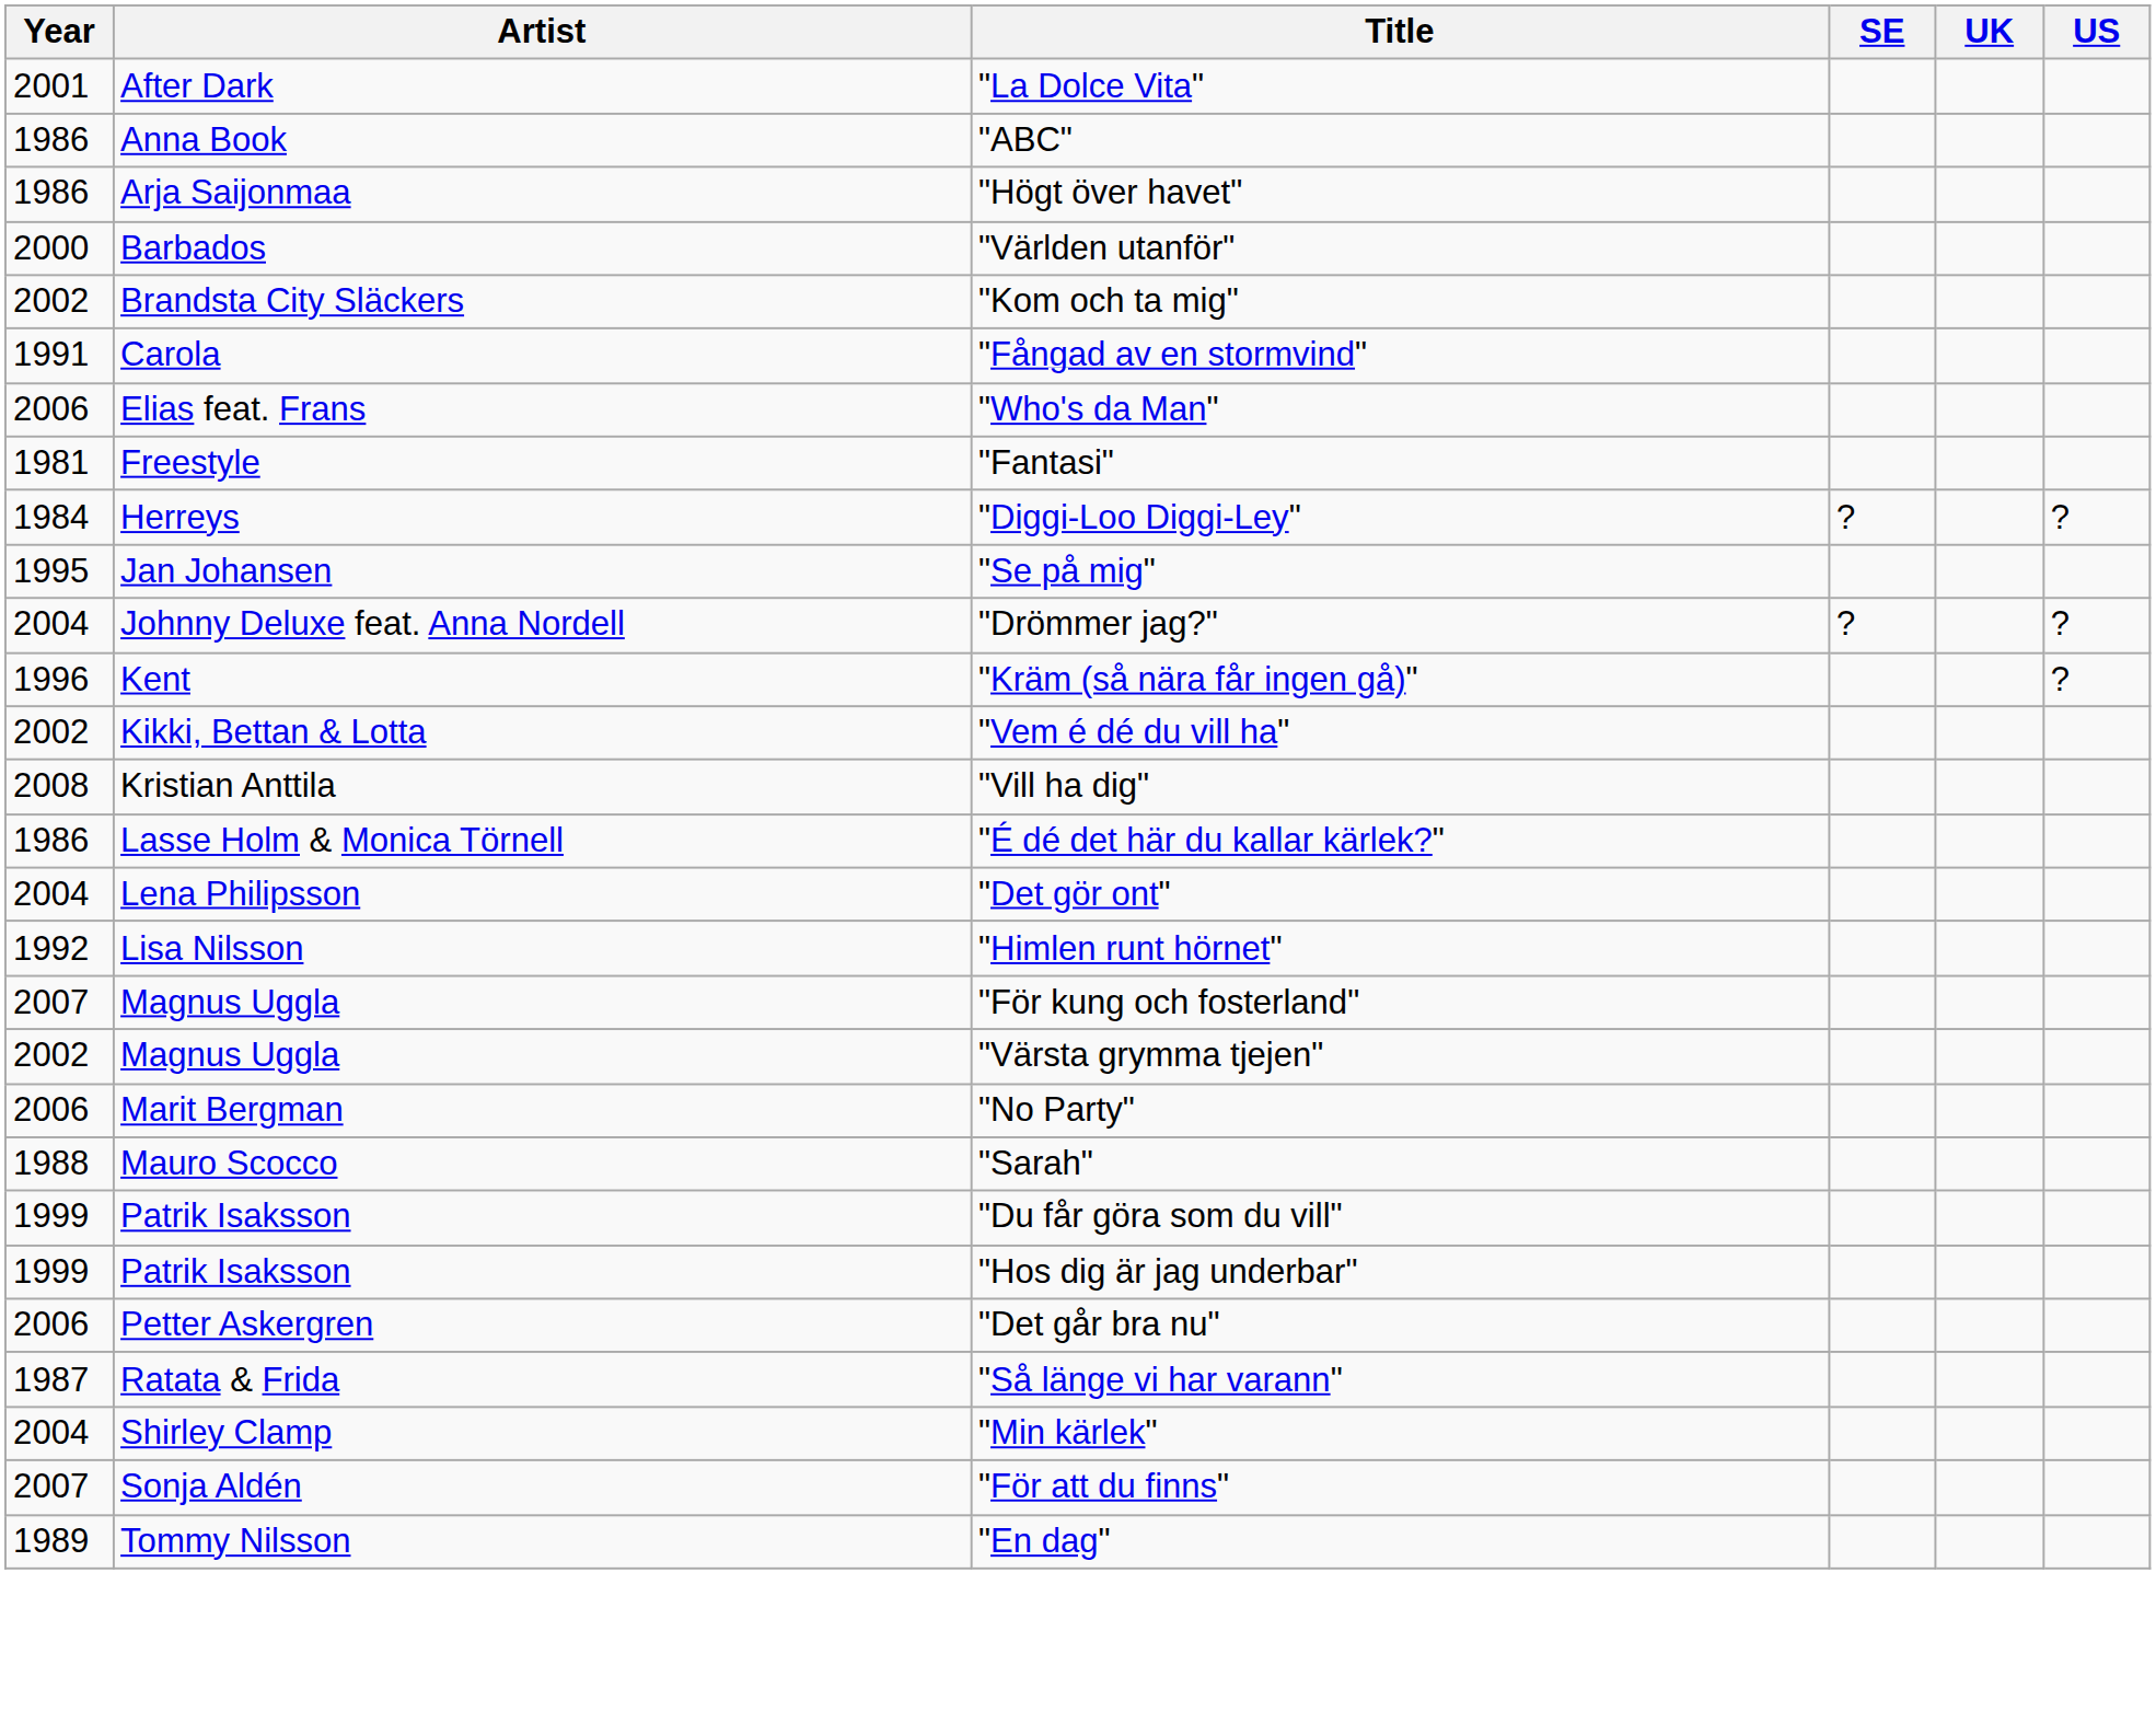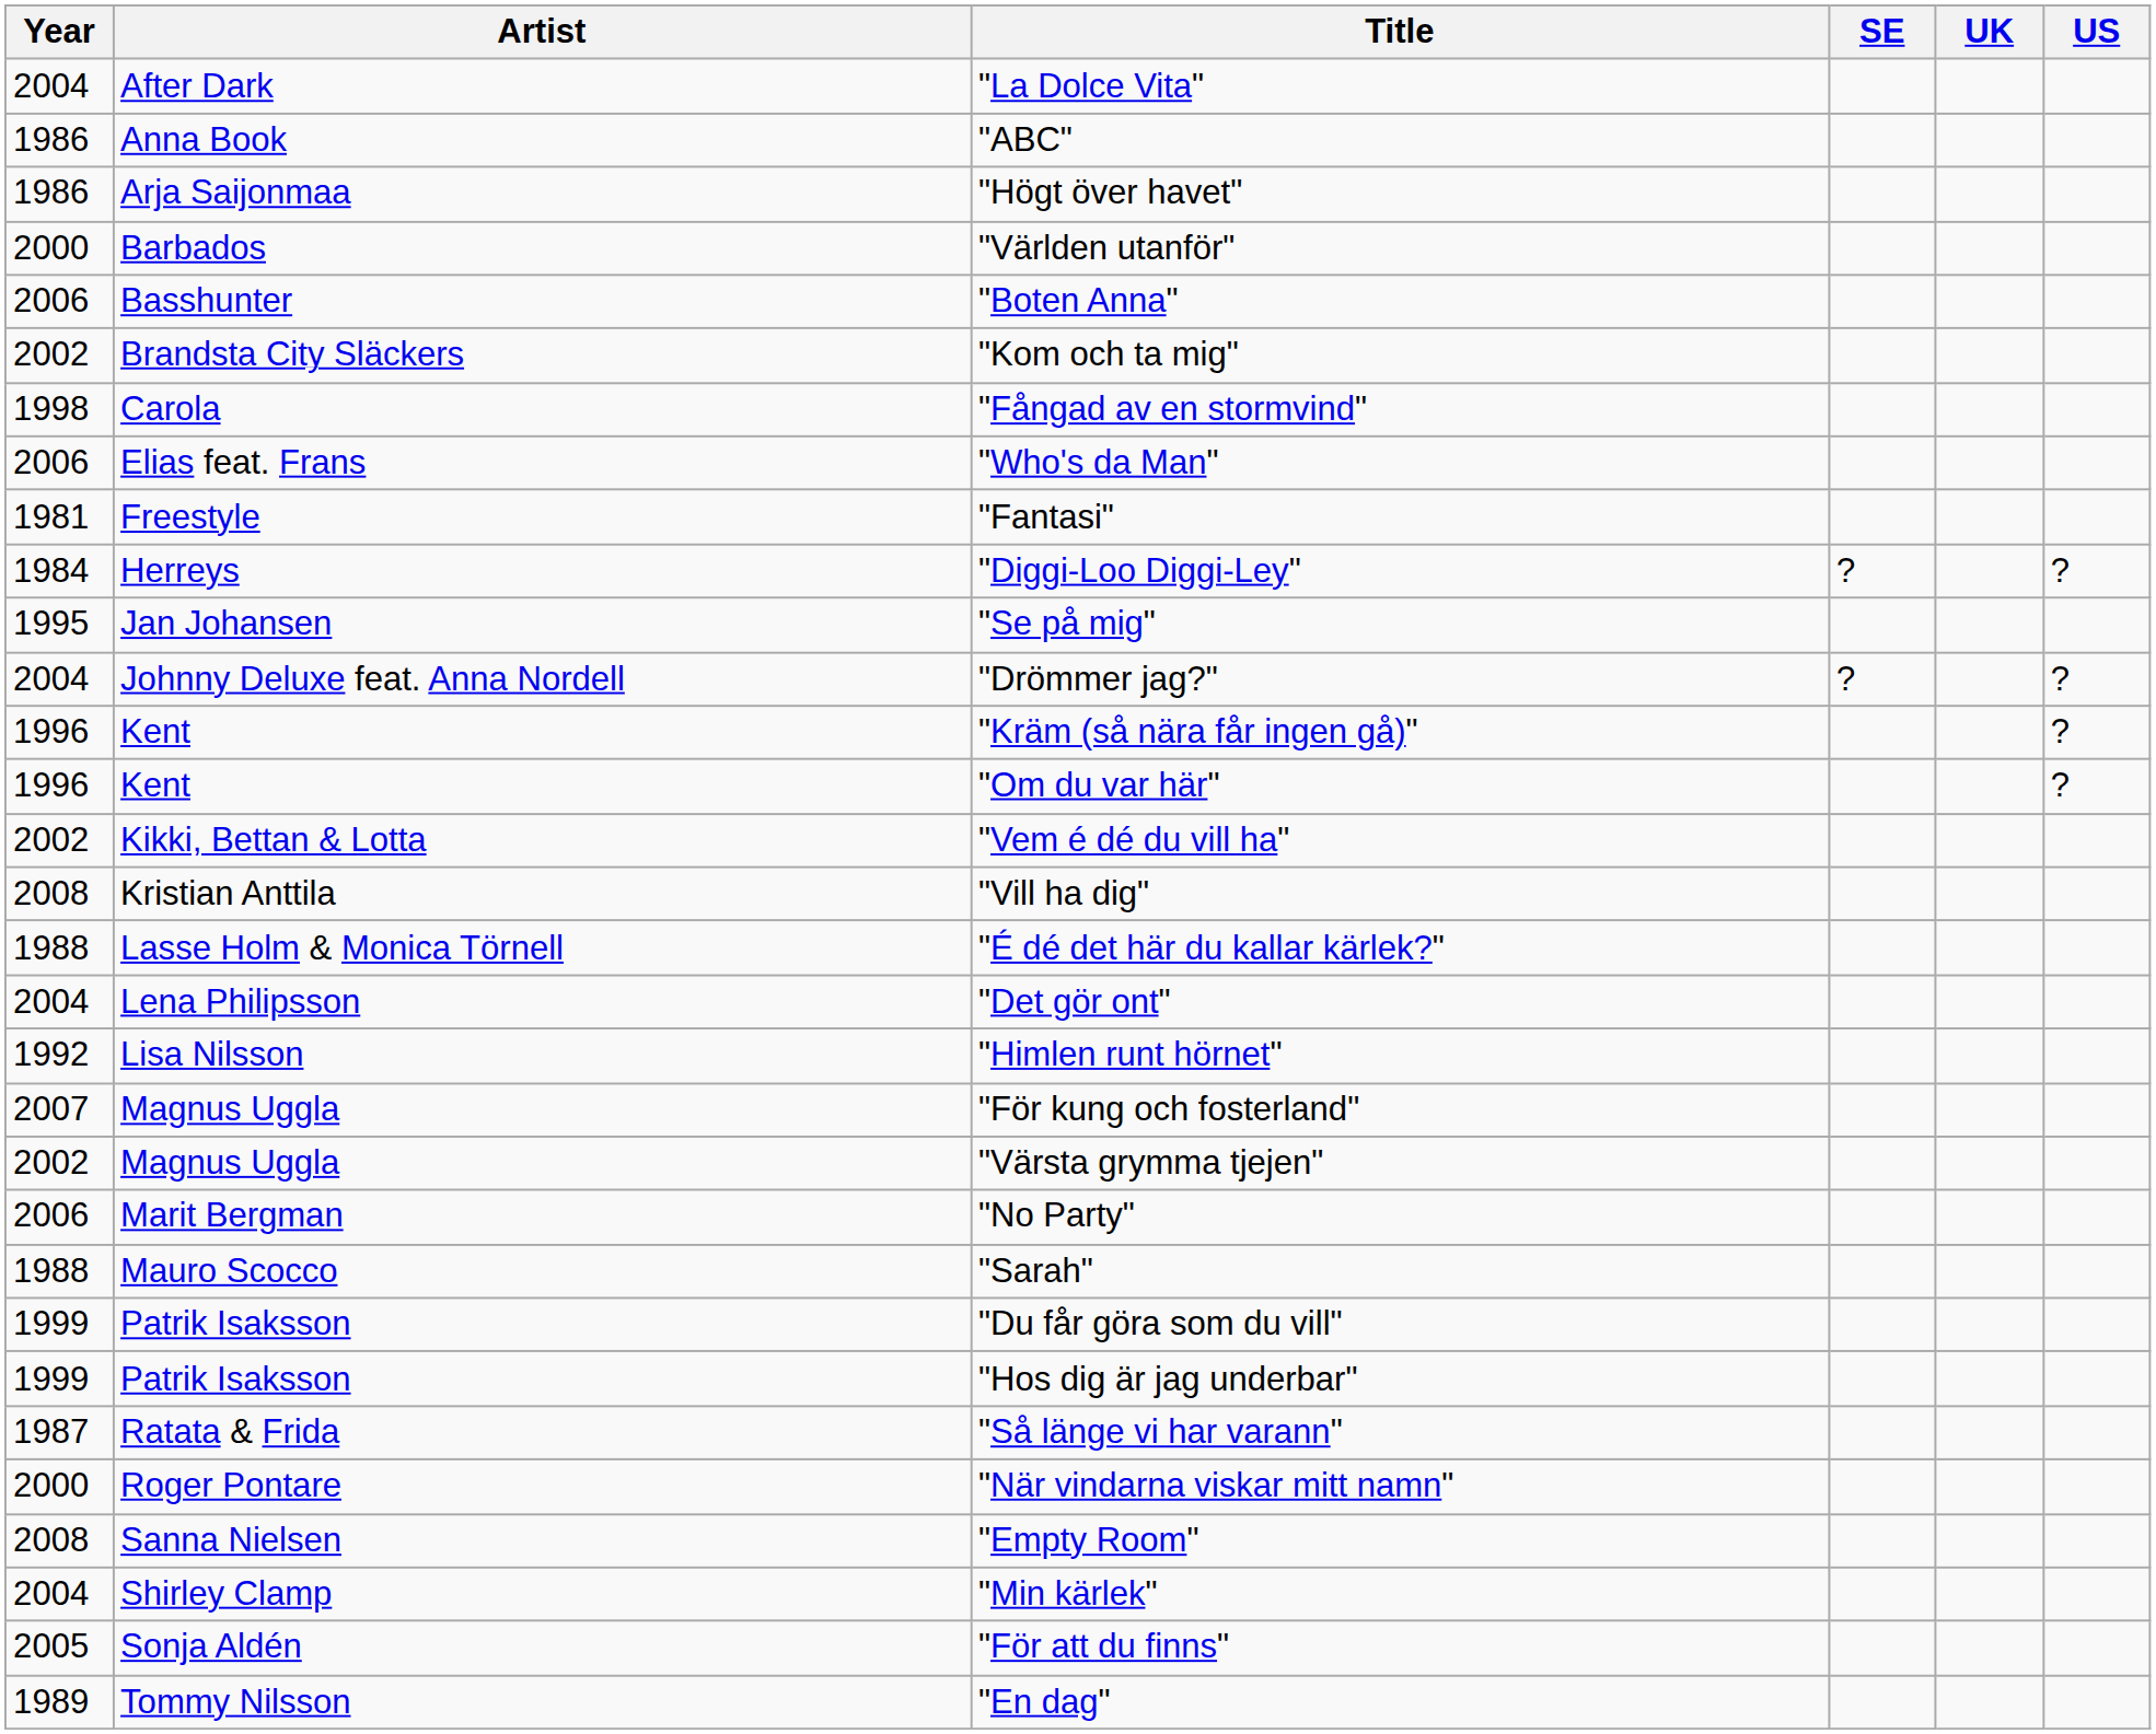 <table class="wikitable sortable" width="80%">
 <tr>
 <th width="5%">Year</th>
 <th width="40%">Artist</th>
 <th width="40%">Title</th>
 <th width="5%"><a href='#'>SE</a></th>
 <th width="5%"><a href='#'>UK</a></th>
 <th width="5%"><a href='#'>US</a></th>
 </tr>
 <tr>
-<td>2001</td>
+<td>2004</td>
 <td><a href='#'>After Dark</a></td>
 <td>"<a href='#'>La Dolce Vita</a>"</td>
 <td></td>
 <td></td>
 <td></td>
 </tr>
 <tr>
 <td>1986</td>
 <td><a href='#'>Anna Book</a></td>
 <td>"ABC"</td>
 <td></td>
 <td></td>
 <td></td>
 </tr>
 <tr>
 <td>1986</td>
 <td><a href='#'>Arja Saijonmaa</a></td>
 <td>"Högt över havet"</td>
 <td></td>
 <td></td>
 <td></td>
 </tr>
 <tr>
 <td>2000</td>
 <td><a href='#'>Barbados</a></td>
 <td>"Världen utanför"</td>
 <td></td>
 <td></td>
 <td></td>
 </tr>
 <tr>
+<td>2006</td>
+<td><a href='#'>Basshunter</a></td>
+<td>"<a href='#'>Boten Anna</a>"</td>
+<td></td>
+<td></td>
+<td></td>
+</tr>
+<tr>
 <td>2002</td>
 <td><a href='#'>Brandsta City Släckers</a></td>
 <td>"Kom och ta mig"</td>
 <td></td>
 <td></td>
 <td></td>
 </tr>
 <tr>
-<td>1991</td>
+<td>1998</td>
 <td><a href='#'>Carola</a></td>
 <td>"<a href='#'>Fångad av en stormvind</a>"</td>
 <td></td>
 <td></td>
 <td></td>
 </tr>
 <tr>
 <td>2006</td>
 <td><a href='#'>Elias</a> feat. <a href='#'>Frans</a></td>
 <td>"<a href='#'>Who's da Man</a>"</td>
 <td></td>
 <td></td>
 <td></td>
 </tr>
 <tr>
 <td>1981</td>
 <td><a href='#'>Freestyle</a></td>
 <td>"Fantasi"</td>
 <td></td>
 <td></td>
 <td></td>
 </tr>
 <tr>
 <td>1984</td>
 <td><a href='#'>Herreys</a></td>
 <td>"<a href='#'>Diggi-Loo Diggi-Ley</a>"</td>
 <td>?</td>
 <td></td>
 <td>?</td>
 </tr>
 <tr>
 <td>1995</td>
 <td><a href='#'>Jan Johansen</a></td>
 <td>"<a href='#'>Se på mig</a>"</td>
 <td></td>
 <td></td>
 <td></td>
 </tr>
 <tr>
 <td>2004</td>
 <td><a href='#'>Johnny Deluxe</a> feat. <a href='#'>Anna Nordell</a></td>
 <td>"Drömmer jag?"</td>
 <td>?</td>
 <td></td>
 <td>?</td>
 </tr>
 <tr>
 <td>1996</td>
 <td><a href='#'>Kent</a></td>
 <td>"<a href='#'>Kräm (så nära får ingen gå)</a>"</td>
 <td></td>
 <td></td>
 <td>?</td>
 </tr>
 <tr>
+<td>1996</td>
+<td><a href='#'>Kent</a></td>
+<td>"<a href='#'>Om du var här</a>"</td>
+<td></td>
+<td></td>
+<td>?</td>
+</tr>
+<tr>
 <td>2002</td>
 <td><a href='#'>Kikki, Bettan & Lotta</a></td>
 <td>"<a href='#'>Vem é dé du vill ha</a>"</td>
 <td></td>
 <td></td>
 <td></td>
 </tr>
 <tr>
 <td>2008</td>
 <td>Kristian Anttila</td>
 <td>"Vill ha dig"</td>
 <td></td>
 <td></td>
 <td></td>
 </tr>
 <tr>
-<td>1986</td>
+<td>1988</td>
 <td><a href='#'>Lasse Holm</a> & <a href='#'>Monica Törnell</a></td>
 <td>"<a href='#'>É dé det här du kallar kärlek?</a>"</td>
 <td></td>
 <td></td>
 <td></td>
 </tr>
 <tr>
 <td>2004</td>
 <td><a href='#'>Lena Philipsson</a></td>
 <td>"<a href='#'>Det gör ont</a>"</td>
 <td></td>
 <td></td>
 <td></td>
 </tr>
 <tr>
 <td>1992</td>
 <td><a href='#'>Lisa Nilsson</a></td>
 <td>"<a href='#'>Himlen runt hörnet</a>"</td>
 <td></td>
 <td></td>
 <td></td>
 </tr>
 <tr>
 <td>2007</td>
 <td><a href='#'>Magnus Uggla</a></td>
 <td>"För kung och fosterland"</td>
 <td></td>
 <td></td>
 <td></td>
 </tr>
 <tr>
 <td>2002</td>
 <td><a href='#'>Magnus Uggla</a></td>
 <td>"Värsta grymma tjejen"</td>
 <td></td>
 <td></td>
 <td></td>
 </tr>
 <tr>
 <td>2006</td>
 <td><a href='#'>Marit Bergman</a></td>
 <td>"No Party"</td>
 <td></td>
 <td></td>
 <td></td>
 </tr>
 <tr>
 <td>1988</td>
 <td><a href='#'>Mauro Scocco</a></td>
 <td>"Sarah"</td>
 <td></td>
 <td></td>
 <td></td>
 </tr>
 <tr>
 <td>1999</td>
 <td><a href='#'>Patrik Isaksson</a></td>
 <td>"Du får göra som du vill"</td>
 <td></td>
 <td></td>
 <td></td>
 </tr>
 <tr>
 <td>1999</td>
 <td><a href='#'>Patrik Isaksson</a></td>
 <td>"Hos dig är jag underbar"</td>
 <td></td>
 <td></td>
 <td></td>
 </tr>
 <tr>
-<td>2006</td>
-<td><a href='#'>Petter Askergren</a></td>
-<td>"Det går bra nu"</td>
+<td>1987</td>
+<td><a href='#'>Ratata</a> & <a href='#'>Frida</a></td>
+<td>"<a href='#'>Så länge vi har varann</a>"</td>
 <td></td>
 <td></td>
 <td></td>
 </tr>
 <tr>
-<td>1987</td>
-<td><a href='#'>Ratata</a> & <a href='#'>Frida</a></td>
-<td>"<a href='#'>Så länge vi har varann</a>"</td>
+<td>2000</td>
+<td><a href='#'>Roger Pontare</a></td>
+<td>"<a href='#'>När vindarna viskar mitt namn</a>"</td>
+<td></td>
+<td></td>
+<td></td>
+</tr>
+<tr>
+<td>2008</td>
+<td><a href='#'>Sanna Nielsen</a></td>
+<td>"<a href='#'>Empty Room</a>"</td>
 <td></td>
 <td></td>
 <td></td>
 </tr>
 <tr>
 <td>2004</td>
 <td><a href='#'>Shirley Clamp</a></td>
 <td>"<a href='#'>Min kärlek</a>"</td>
 <td></td>
 <td></td>
 <td></td>
 </tr>
 <tr>
-<td>2007</td>
+<td>2005</td>
 <td><a href='#'>Sonja Aldén</a></td>
 <td>"<a href='#'>För att du finns</a>"</td>
 <td></td>
 <td></td>
 <td></td>
 </tr>
 <tr>
 <td>1989</td>
 <td><a href='#'>Tommy Nilsson</a></td>
 <td>"<a href='#'>En dag</a>"</td>
 <td></td>
 <td></td>
 <td></td>
 </tr>
 </table>
